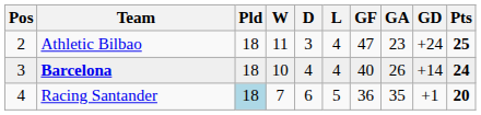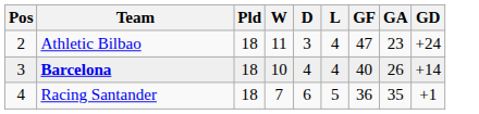 <table class="wikitable" style="text-align:center">
 <tr>
 <th width=20>Pos</th>
 <th width=185>Team</th>
 <th width=20>Pld</th>
 <th width=20>W</th>
 <th width=20>D</th>
 <th width=20>L</th>
 <th width=20>GF</th>
 <th width=20>GA</th>
 <th width=20>GD</th>
-<th width=20>Pts</th>
 </tr>
 <tr>
 <td>2</td>
 <td align="left"><a href='#'>Athletic Bilbao</a></td>
 <td>18</td>
 <td>11</td>
 <td>3</td>
 <td>4</td>
 <td>47</td>
 <td>23</td>
 <td>+24</td>
-<td><strong>25</strong></td>
 </tr>
 <tr align="center" bgcolor="#EFEFEF">
 <td>3</td>
 <td align="left"><strong><a href='#'>Barcelona</a></strong></td>
 <td>18</td>
 <td>10</td>
 <td>4</td>
 <td>4</td>
 <td>40</td>
 <td>26</td>
 <td>+14</td>
-<td><strong>24</strong></td>
 </tr>
 <tr align="center">
 <td>4</td>
 <td align="left"><a href='#'>Racing Santander</a></td>
-<td style="background: lightblue;">18</td>
+<td>18</td>
 <td>7</td>
 <td>6</td>
 <td>5</td>
 <td>36</td>
 <td>35</td>
 <td>+1</td>
-<td><strong>20</strong></td>
 </tr>
 </table>
